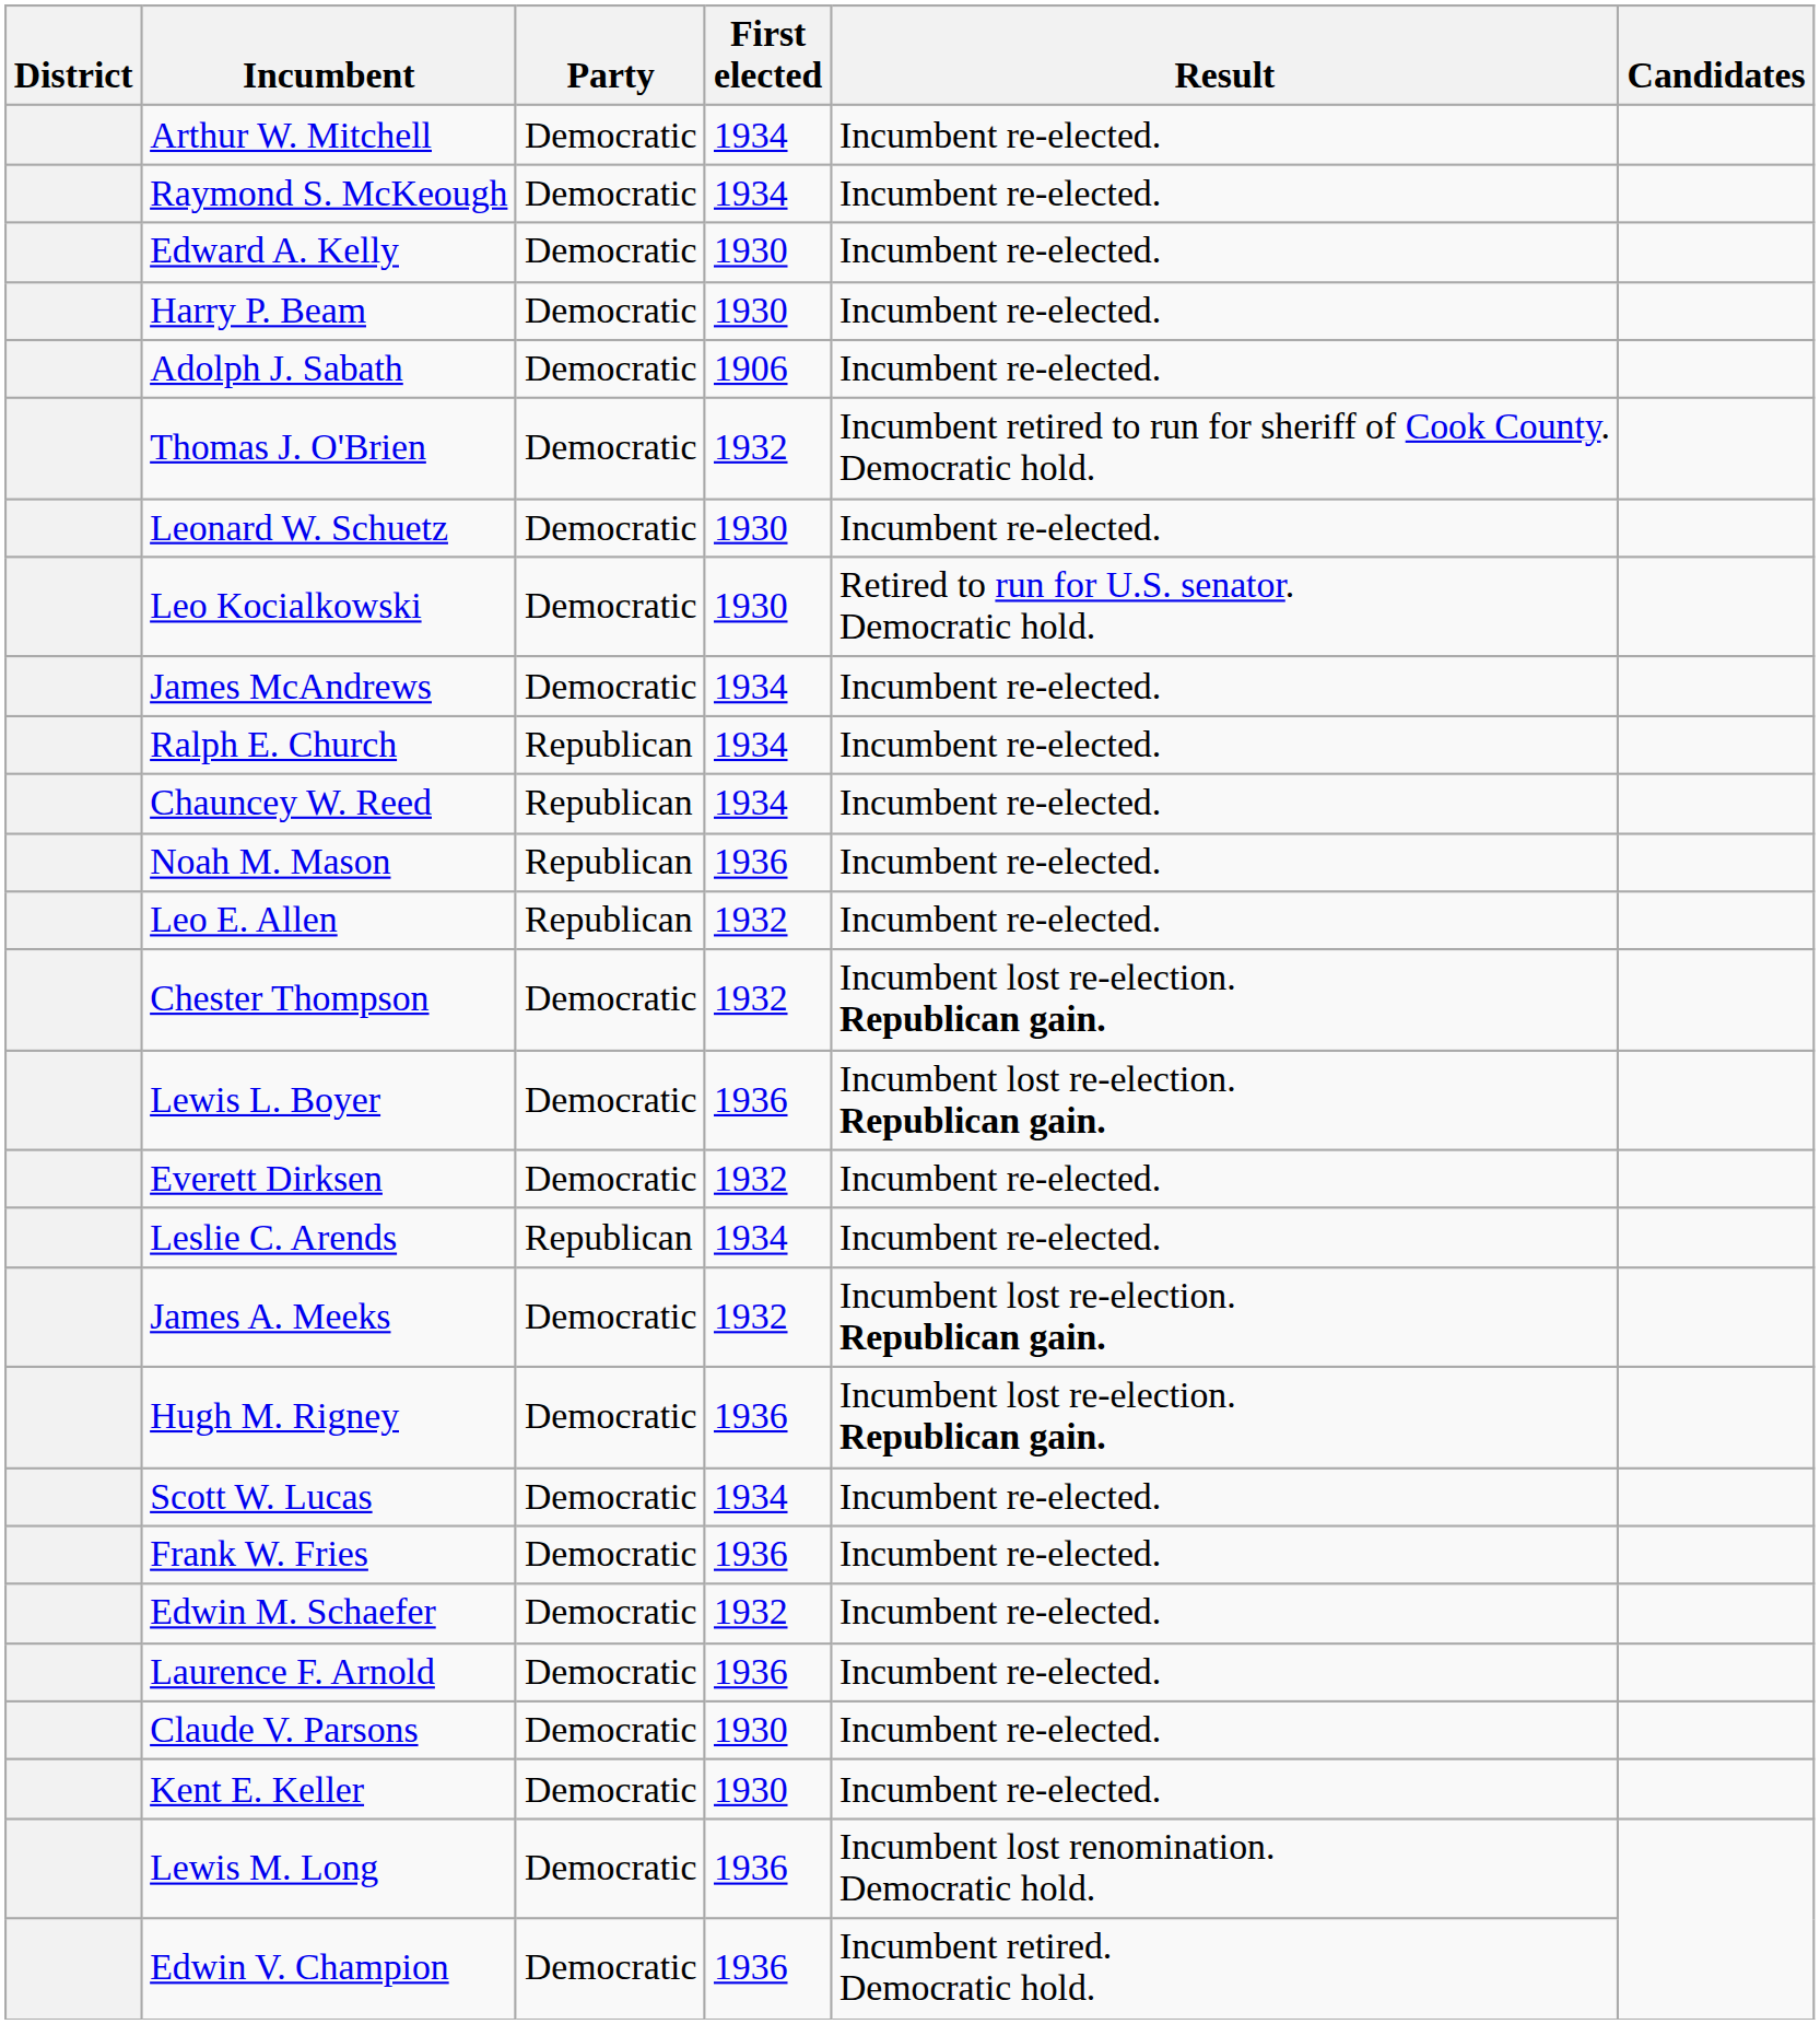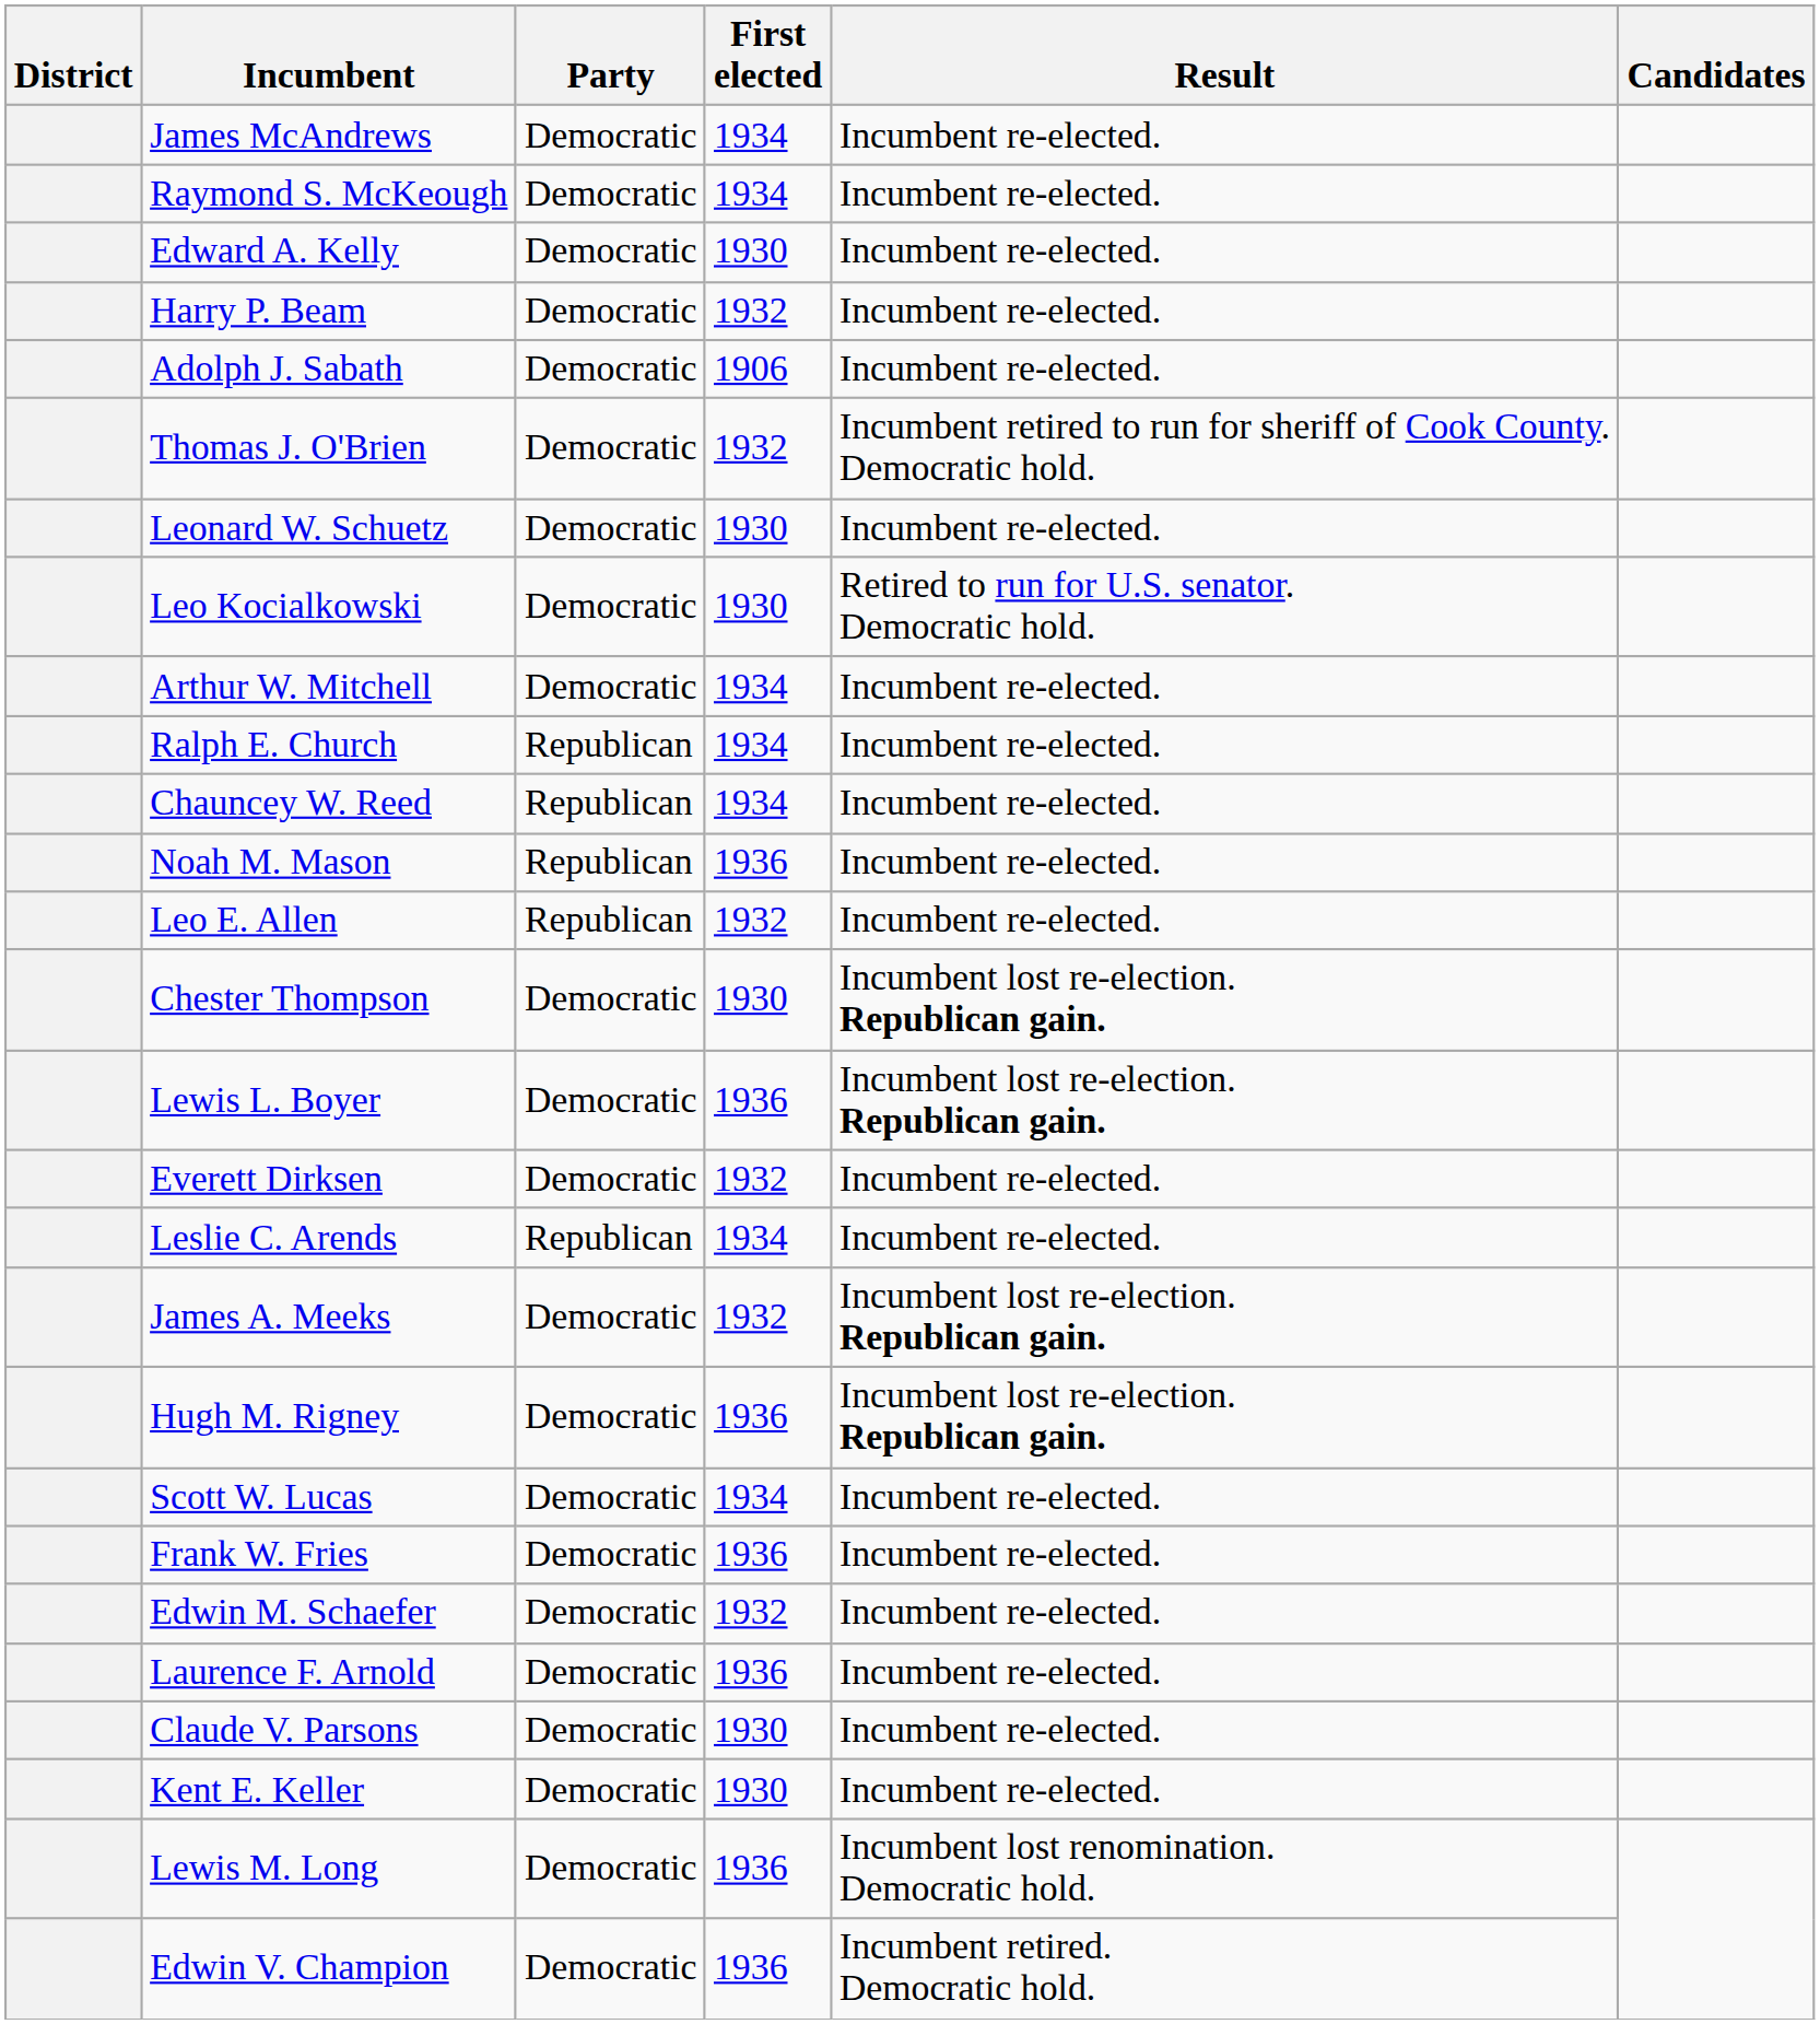 <table class=wikitable>
 <tr valign=bottom>
 <th>District</th>
 <th>Incumbent</th>
 <th>Party</th>
 <th>First<br>elected</th>
 <th>Result</th>
 <th>Candidates</th>
 </tr>
 <tr>
 <th></th>
-<td><a href='#'>Arthur W. Mitchell</a></td>
+<td><a href='#'>James McAndrews</a></td>
 <td>Democratic</td>
 <td><a href='#'>1934</a></td>
 <td>Incumbent re-elected.</td>
 <td nowrap></td>
 </tr>
 <tr>
 <th></th>
 <td><a href='#'>Raymond S. McKeough</a></td>
 <td>Democratic</td>
 <td><a href='#'>1934</a></td>
 <td>Incumbent re-elected.</td>
 <td nowrap></td>
 </tr>
 <tr>
 <th></th>
 <td><a href='#'>Edward A. Kelly</a></td>
 <td>Democratic</td>
 <td><a href='#'>1930</a></td>
 <td>Incumbent re-elected.</td>
 <td nowrap></td>
 </tr>
 <tr>
 <th></th>
 <td><a href='#'>Harry P. Beam</a></td>
 <td>Democratic</td>
-<td><a href='#'>1930</a></td>
+<td><a href='#'>1932</a></td>
 <td>Incumbent re-elected.</td>
 <td nowrap></td>
 </tr>
 <tr>
 <th></th>
 <td><a href='#'>Adolph J. Sabath</a></td>
 <td>Democratic</td>
 <td><a href='#'>1906</a></td>
 <td>Incumbent re-elected.</td>
 <td nowrap></td>
 </tr>
 <tr>
 <th></th>
 <td><a href='#'>Thomas J. O'Brien</a></td>
 <td>Democratic</td>
 <td><a href='#'>1932</a></td>
 <td>Incumbent retired to run for sheriff of <a href='#'>Cook County</a>.<br>Democratic hold.</td>
 <td nowrap></td>
 </tr>
 <tr>
 <th></th>
 <td><a href='#'>Leonard W. Schuetz</a></td>
 <td>Democratic</td>
 <td><a href='#'>1930</a></td>
 <td>Incumbent re-elected.</td>
 <td nowrap></td>
 </tr>
 <tr>
 <th></th>
 <td><a href='#'>Leo Kocialkowski</a></td>
 <td>Democratic</td>
 <td><a href='#'>1930</a></td>
 <td>Retired to <a href='#'>run for U.S. senator</a>.<br>Democratic hold.</td>
 <td nowrap></td>
 </tr>
 <tr>
 <th></th>
-<td><a href='#'>James McAndrews</a></td>
+<td><a href='#'>Arthur W. Mitchell</a></td>
 <td>Democratic</td>
 <td><a href='#'>1934</a></td>
 <td>Incumbent re-elected.</td>
 <td nowrap></td>
 </tr>
 <tr>
 <th></th>
 <td><a href='#'>Ralph E. Church</a></td>
 <td>Republican</td>
 <td><a href='#'>1934</a></td>
 <td>Incumbent re-elected.</td>
 <td nowrap></td>
 </tr>
 <tr>
 <th></th>
 <td><a href='#'>Chauncey W. Reed</a></td>
 <td>Republican</td>
 <td><a href='#'>1934</a></td>
 <td>Incumbent re-elected.</td>
 <td nowrap></td>
 </tr>
 <tr>
 <th></th>
 <td><a href='#'>Noah M. Mason</a></td>
 <td>Republican</td>
 <td><a href='#'>1936</a></td>
 <td>Incumbent re-elected.</td>
 <td nowrap></td>
 </tr>
 <tr>
 <th></th>
 <td><a href='#'>Leo E. Allen</a></td>
 <td>Republican</td>
 <td><a href='#'>1932</a></td>
 <td>Incumbent re-elected.</td>
 <td nowrap></td>
 </tr>
 <tr>
 <th></th>
 <td><a href='#'>Chester Thompson</a></td>
 <td>Democratic</td>
-<td><a href='#'>1932</a></td>
+<td><a href='#'>1930</a></td>
 <td>Incumbent lost re-election.<br><strong>Republican gain.</strong></td>
 <td nowrap></td>
 </tr>
 <tr>
 <th></th>
 <td><a href='#'>Lewis L. Boyer</a></td>
 <td>Democratic</td>
 <td><a href='#'>1936</a></td>
 <td>Incumbent lost re-election.<br><strong>Republican gain.</strong></td>
 <td nowrap></td>
 </tr>
 <tr>
 <th></th>
 <td><a href='#'>Everett Dirksen</a></td>
 <td>Democratic</td>
 <td><a href='#'>1932</a></td>
 <td>Incumbent re-elected.</td>
 <td nowrap></td>
 </tr>
 <tr>
 <th></th>
 <td><a href='#'>Leslie C. Arends</a></td>
 <td>Republican</td>
 <td><a href='#'>1934</a></td>
 <td>Incumbent re-elected.</td>
 <td nowrap></td>
 </tr>
 <tr>
 <th></th>
 <td><a href='#'>James A. Meeks</a></td>
 <td>Democratic</td>
 <td><a href='#'>1932</a></td>
 <td>Incumbent lost re-election.<br><strong>Republican gain.</strong></td>
 <td nowrap></td>
 </tr>
 <tr>
 <th></th>
 <td><a href='#'>Hugh M. Rigney</a></td>
 <td>Democratic</td>
 <td><a href='#'>1936</a></td>
 <td>Incumbent lost re-election.<br><strong>Republican gain.</strong></td>
 <td nowrap></td>
 </tr>
 <tr>
 <th></th>
 <td><a href='#'>Scott W. Lucas</a></td>
 <td>Democratic</td>
 <td><a href='#'>1934</a></td>
 <td>Incumbent re-elected.</td>
 <td nowrap></td>
 </tr>
 <tr>
 <th></th>
 <td><a href='#'>Frank W. Fries</a></td>
 <td>Democratic</td>
 <td><a href='#'>1936</a></td>
 <td>Incumbent re-elected.</td>
 <td nowrap></td>
 </tr>
 <tr>
 <th></th>
 <td><a href='#'>Edwin M. Schaefer</a></td>
 <td>Democratic</td>
 <td><a href='#'>1932</a></td>
 <td>Incumbent re-elected.</td>
 <td nowrap></td>
 </tr>
 <tr>
 <th></th>
 <td><a href='#'>Laurence F. Arnold</a></td>
 <td>Democratic</td>
 <td><a href='#'>1936</a></td>
 <td>Incumbent re-elected.</td>
 <td nowrap></td>
 </tr>
 <tr>
 <th></th>
 <td><a href='#'>Claude V. Parsons</a></td>
 <td>Democratic</td>
 <td><a href='#'>1930</a></td>
 <td>Incumbent re-elected.</td>
 <td nowrap></td>
 </tr>
 <tr>
 <th></th>
 <td><a href='#'>Kent E. Keller</a></td>
 <td>Democratic</td>
 <td><a href='#'>1930</a></td>
 <td>Incumbent re-elected.</td>
 <td nowrap></td>
 </tr>
 <tr>
 <th></th>
 <td><a href='#'>Lewis M. Long</a></td>
 <td>Democratic</td>
 <td><a href='#'>1936</a></td>
 <td>Incumbent lost renomination.<br>Democratic hold.</td>
 <td rowspan=2 nowrap></td>
 </tr>
 <tr>
 <th></th>
 <td><a href='#'>Edwin V. Champion</a></td>
 <td>Democratic</td>
 <td><a href='#'>1936</a></td>
 <td>Incumbent retired.<br>Democratic hold.</td>
 </tr>
 </table>
